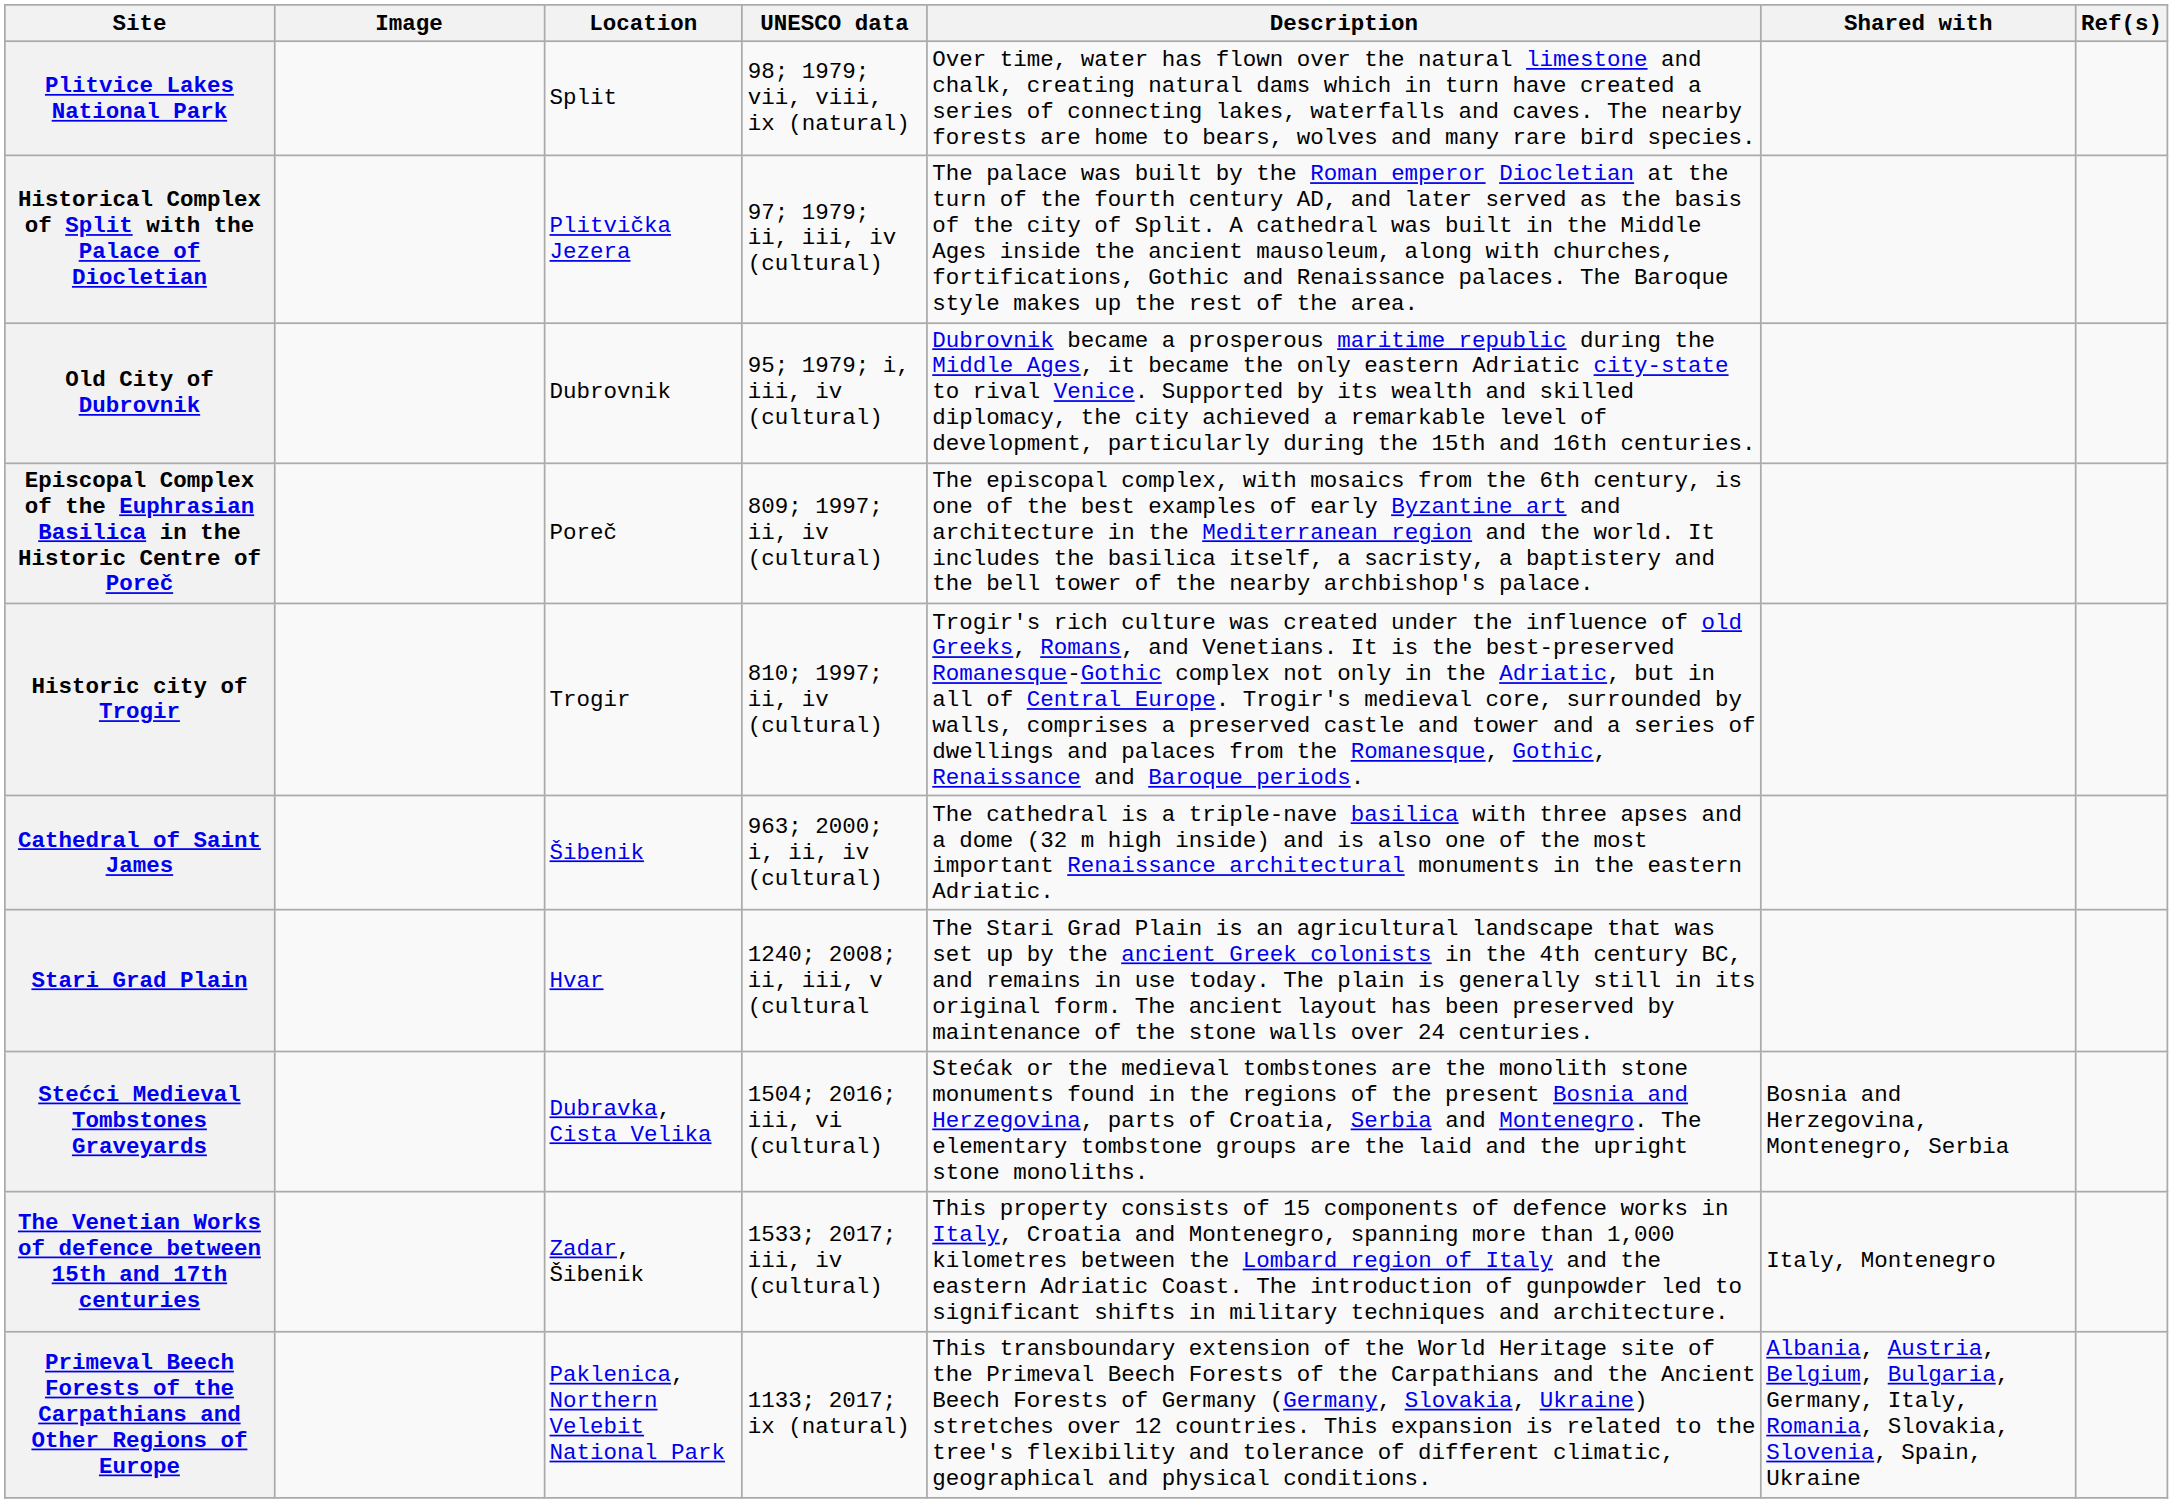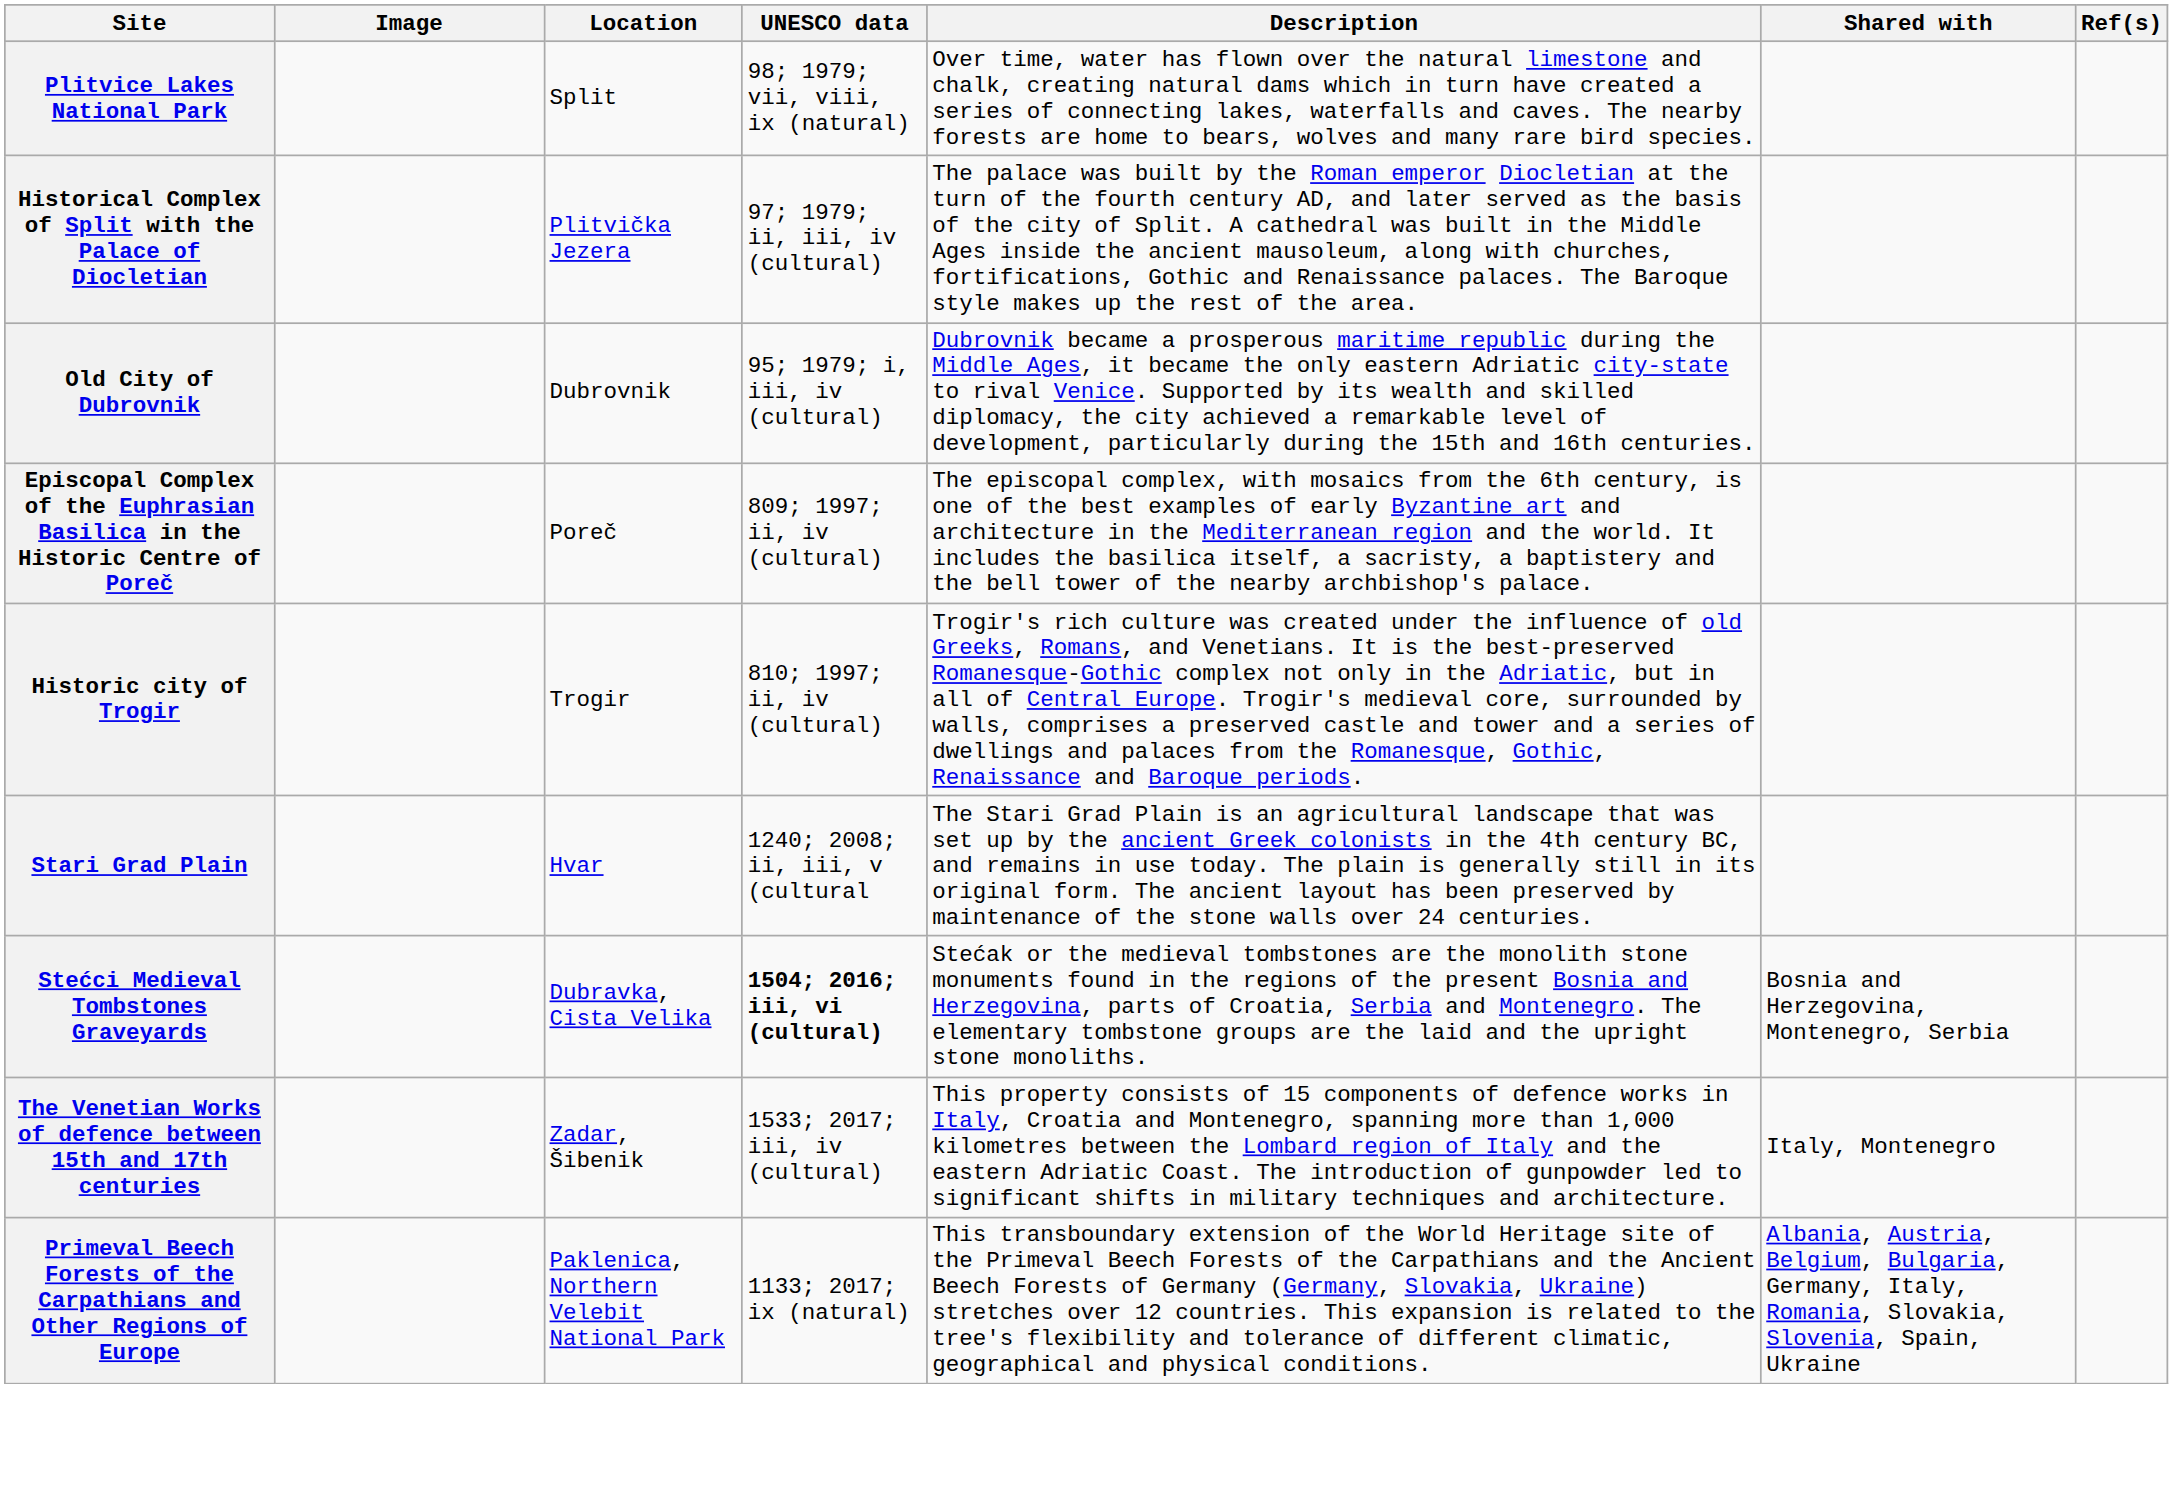 <table class="wikitable sortable">
 <tr>
 <th scope="col">Site</th>
 <th class="unsortable"  style="width:150px;" scope="col">Image</th>
 <th scope="col">Location</th>
 <th scope="col">UNESCO data</th>
 <th scope="col" class="unsortable">Description</th>
 <th scope="col" class="unsortable">Shared with</th>
 <th scope="col" class="unsortable">Ref(s)</th>
 </tr>
 <tr>
 <th scope="row"><a href='#'>Plitvice Lakes National Park</a></th>
 <td></td>
 <td>Split</td>
 <td>98; 1979; vii, viii, ix (natural)</td>
 <td>Over time, water has flown over the natural <a href='#'>limestone</a> and chalk, creating natural dams which in turn have created a series of connecting lakes, waterfalls and caves. The nearby forests are home to bears, wolves and many rare bird species.</td>
 <td></td>
 <td></td>
 </tr>
 <tr>
 <th scope="row">Historical Complex of <a href='#'>Split</a> with the <a href='#'>Palace of Diocletian</a></th>
 <td></td>
 <td><a href='#'>Plitvička Jezera</a></td>
 <td>97; 1979; ii, iii, iv (cultural)</td>
 <td>The palace was built by the <a href='#'>Roman emperor</a> <a href='#'>Diocletian</a> at the turn of the fourth century AD, and later served as the basis of the city of Split. A cathedral was built in the Middle Ages inside the ancient mausoleum, along with churches, fortifications, Gothic and Renaissance palaces. The Baroque style makes up the rest of the area.</td>
 <td></td>
 <td></td>
 </tr>
 <tr>
 <th scope="row">Old City of <a href='#'>Dubrovnik</a></th>
 <td></td>
 <td>Dubrovnik</td>
 <td>95; 1979; i, iii, iv (cultural)</td>
 <td><a href='#'>Dubrovnik</a> became a prosperous <a href='#'>maritime republic</a> during the <a href='#'>Middle Ages</a>, it became the only eastern Adriatic <a href='#'>city-state</a> to rival <a href='#'>Venice</a>. Supported by its wealth and skilled diplomacy, the city achieved a remarkable level of development, particularly during the 15th and 16th centuries.</td>
 <td></td>
 <td></td>
 </tr>
 <tr>
 <th scope="row">Episcopal Complex of the <a href='#'>Euphrasian Basilica</a> in the Historic Centre of <a href='#'>Poreč</a></th>
 <td></td>
 <td>Poreč</td>
 <td>809; 1997; ii, iv (cultural)</td>
 <td>The episcopal complex, with mosaics from the 6th century, is one of the best examples of early <a href='#'>Byzantine art</a> and architecture in the <a href='#'>Mediterranean region</a> and the world. It includes the basilica itself, a sacristy, a baptistery and the bell tower of the nearby archbishop's palace.</td>
 <td></td>
 <td></td>
 </tr>
 <tr>
 <th scope="row">Historic city of <a href='#'>Trogir</a></th>
 <td></td>
 <td>Trogir</td>
 <td>810; 1997; ii, iv (cultural)</td>
 <td>Trogir's rich culture was created under the influence of <a href='#'>old Greeks</a>, <a href='#'>Romans</a>, and Venetians. It is the best-preserved <a href='#'>Romanesque</a>-<a href='#'>Gothic</a> complex not only in the <a href='#'>Adriatic</a>, but in all of <a href='#'>Central Europe</a>. Trogir's medieval core, surrounded by walls, comprises a preserved castle and tower and a series of dwellings and palaces from the <a href='#'>Romanesque</a>, <a href='#'>Gothic</a>, <a href='#'>Renaissance</a> and <a href='#'>Baroque periods</a>.</td>
 <td></td>
 <td></td>
 </tr>
 <tr>
-<th scope="row"><a href='#'>Cathedral of Saint James</a></th>
-<td></td>
-<td><a href='#'>Šibenik</a></td>
-<td>963; 2000; i, ii, iv (cultural)</td>
-<td>The cathedral is a triple-nave <a href='#'>basilica</a> with three apses and a dome (32 m high inside) and is also one of the most important <a href='#'>Renaissance architectural</a> monuments in the eastern Adriatic.</td>
-<td></td>
-<td></td>
-</tr>
-<tr>
 <th scope="row"><a href='#'>Stari Grad Plain</a></th>
 <td></td>
 <td><a href='#'>Hvar</a></td>
 <td>1240; 2008; ii, iii, v (cultural</td>
 <td>The Stari Grad Plain is an agricultural landscape that was set up by the <a href='#'>ancient Greek colonists</a> in the 4th century BC, and remains in use today. The plain is generally still in its original form. The ancient layout has been preserved by maintenance of the stone walls over 24 centuries.</td>
 <td></td>
 <td></td>
 </tr>
 <tr>
 <th scope="row"><a href='#'>Stećci Medieval Tombstones Graveyards</a></th>
 <td></td>
 <td><a href='#'>Dubravka</a>, <a href='#'>Cista Velika</a></td>
-<td>1504; 2016; iii, vi (cultural)</td>
+<td><strong>1504; 2016; iii, vi (cultural)</strong></td>
 <td>Stećak or the medieval tombstones are the monolith stone monuments found in the regions of the present <a href='#'>Bosnia and Herzegovina</a>, parts of Croatia, <a href='#'>Serbia</a> and <a href='#'>Montenegro</a>. The elementary tombstone groups are the laid and the upright stone monoliths.</td>
 <td>Bosnia and Herzegovina, Montenegro, Serbia</td>
 <td></td>
 </tr>
 <tr>
 <th scope="row"><a href='#'>The Venetian Works of defence between 15th and 17th centuries</a></th>
 <td></td>
 <td><a href='#'>Zadar</a>, Šibenik</td>
 <td>1533; 2017; iii, iv (cultural)</td>
 <td>This property consists of 15 components of defence works in <a href='#'>Italy</a>, Croatia and Montenegro, spanning more than 1,000 kilometres between the <a href='#'>Lombard region of Italy</a> and the eastern Adriatic Coast. The introduction of gunpowder led to significant shifts in military techniques and architecture.</td>
 <td>Italy, Montenegro</td>
 <td></td>
 </tr>
 <tr>
 <th scope="row"><a href='#'>Primeval Beech Forests of the Carpathians and Other Regions of Europe</a></th>
 <td></td>
 <td><a href='#'>Paklenica</a>, <a href='#'>Northern Velebit National Park</a></td>
 <td>1133; 2017; ix (natural)</td>
 <td>This transboundary extension of the World Heritage site of the Primeval Beech Forests of the Carpathians and the Ancient Beech Forests of Germany (<a href='#'>Germany</a>, <a href='#'>Slovakia</a>, <a href='#'>Ukraine</a>) stretches over 12 countries. This expansion is related to the tree's flexibility and tolerance of different climatic, geographical and physical conditions.</td>
 <td><a href='#'>Albania</a>, <a href='#'>Austria</a>, <a href='#'>Belgium</a>, <a href='#'>Bulgaria</a>, Germany, Italy, <a href='#'>Romania</a>, Slovakia, <a href='#'>Slovenia</a>, Spain, Ukraine</td>
 <td></td>
 </tr>
 </table>
